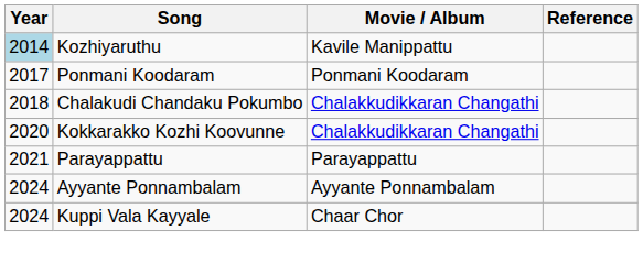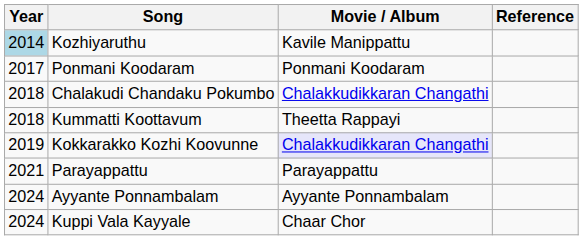 <table class="wikitable sortable">
 <tr>
 <th>Year</th>
 <th>Song</th>
 <th>Movie / Album</th>
 <th>Reference</th>
 </tr>
 <tr>
 <td style="background: lightblue;">2014</td>
 <td>Kozhiyaruthu</td>
 <td>Kavile Manippattu</td>
 <td></td>
 </tr>
 <tr>
 <td>2017</td>
 <td>Ponmani Koodaram</td>
 <td>Ponmani Koodaram</td>
 <td></td>
 </tr>
 <tr>
 <td>2018</td>
 <td>Chalakudi Chandaku Pokumbo</td>
 <td><a href='#'>Chalakkudikkaran Changathi</a></td>
 <td></td>
 </tr>
 <tr>
-<td>2020</td>
+<td>2018</td>
+<td>Kummatti Koottavum</td>
+<td>Theetta Rappayi</td>
+<td></td>
+</tr>
+<tr>
+<td>2019</td>
 <td>Kokkarakko Kozhi Koovunne</td>
-<td><a href='#'>Chalakkudikkaran Changathi</a></td>
+<td style="background: lavender;"><a href='#'>Chalakkudikkaran Changathi</a></td>
 <td></td>
 </tr>
 <tr>
 <td>2021</td>
 <td>Parayappattu</td>
 <td>Parayappattu</td>
 <td></td>
 </tr>
 <tr>
 <td>2024</td>
 <td>Ayyante Ponnambalam</td>
 <td>Ayyante Ponnambalam</td>
 <td></td>
 </tr>
 <tr>
 <td>2024</td>
 <td>Kuppi Vala Kayyale</td>
 <td>Chaar Chor</td>
 <td></td>
 </tr>
 </table>
